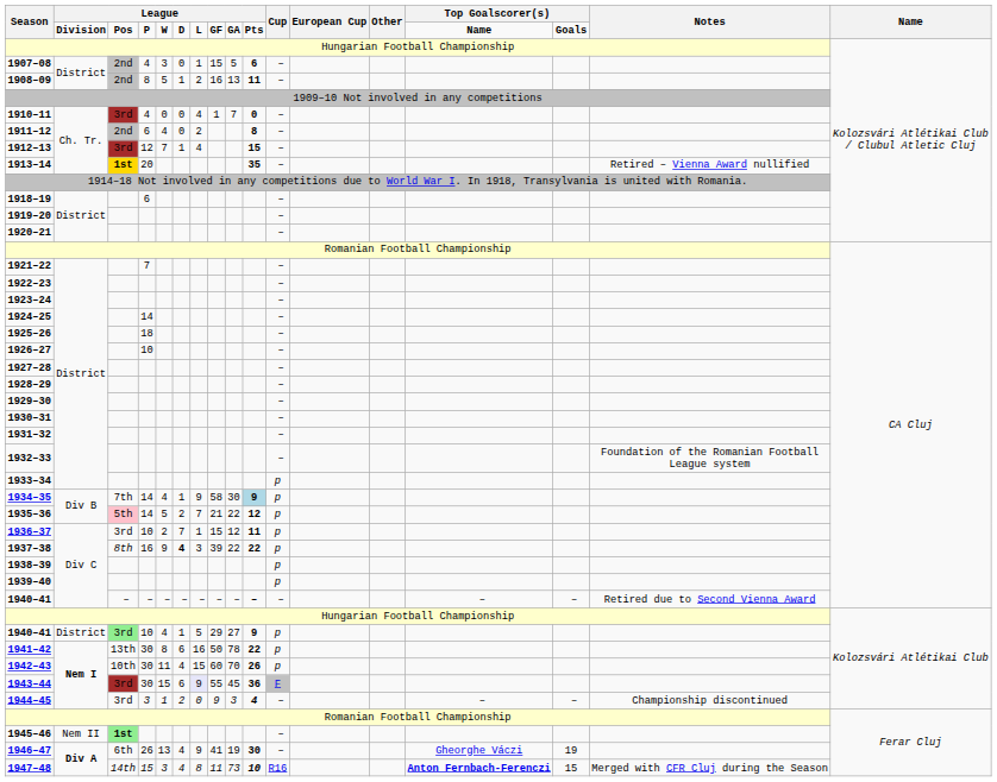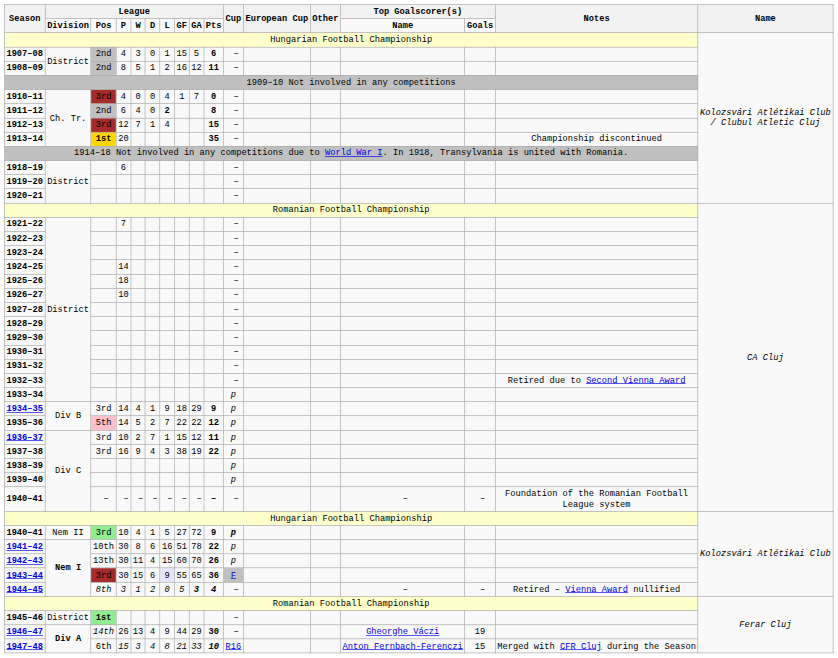 <table class="wikitable" style="text-align: center;">
 <tr>
 <th rowspan=2>Season</th>
 <th colspan=9>League</th>
 <th rowspan=2>Cup</th>
 <th colspan=2 rowspan=2>European Cup</th>
 <th colspan=2 rowspan=2>Other</th>
 <th colspan=2>Top Goalscorer(s)</th>
 <th rowspan=2>Notes</th>
 <th rowspan=2>Name</th>
 </tr>
 <tr>
 <td><strong>Division</strong></td>
 <td><strong>Pos</strong></td>
 <td><strong>P</strong></td>
 <td><strong>W</strong></td>
 <td><strong>D</strong></td>
 <td><strong>L</strong></td>
 <td><strong>GF</strong></td>
 <td><strong>GA</strong></td>
 <td><strong>Pts</strong></td>
 <td><strong>Name</strong></td>
 <td><strong>Goals</strong></td>
 </tr>
 <tr>
 <td colspan="18" style="background:#ffc;">Hungarian Football Championship</td>
 <td rowspan=12><em>Kolozsvári Atlétikai Club <br> / Clubul Atletic Cluj</em></td>
 </tr>
 <tr>
 <td><strong>1907–08</strong></td>
 <td rowspan="2">District</td>
 <td style="background:silver;">2nd</td>
 <td>4</td>
 <td>3</td>
 <td>0</td>
 <td>1</td>
 <td>15</td>
 <td>5</td>
 <td><strong>6</strong></td>
 <td> –</td>
 <td colspan=2></td>
 <td colspan=2></td>
 <td></td>
 <td></td>
 <td></td>
 </tr>
 <tr>
 <td><strong>1908–09</strong></td>
 <td style="background:silver;">2nd</td>
 <td>8</td>
 <td>5</td>
 <td>1</td>
 <td>2</td>
 <td>16</td>
-<td>13</td>
+<td>12</td>
 <td><strong>11</strong></td>
 <td> –</td>
 <td colspan=2></td>
 <td colspan=2></td>
 <td></td>
 <td></td>
 <td></td>
 </tr>
 <tr>
 <td colspan="18" style="background:silver;">1909–10 Not involved in any competitions</td>
 </tr>
 <tr>
 <td><strong>1910–11</strong></td>
 <td rowspan=4>Ch. Tr.</td>
 <td style="background:brown;">3rd</td>
 <td>4</td>
 <td>0</td>
 <td>0</td>
 <td>4</td>
 <td>1</td>
 <td>7</td>
 <td><strong>0</strong></td>
 <td> –</td>
 <td colspan=2></td>
 <td colspan=2></td>
 <td></td>
 <td></td>
 <td></td>
 </tr>
 <tr>
 <td><strong>1911–12</strong></td>
 <td style="background:silver;">2nd</td>
 <td>6</td>
 <td>4</td>
 <td>0</td>
-<td>2</td>
+<td><strong>2</strong></td>
 <td></td>
 <td></td>
 <td><strong>8</strong></td>
 <td> –</td>
 <td colspan=2></td>
 <td colspan=2></td>
 <td></td>
 <td></td>
 <td></td>
 </tr>
 <tr>
 <td><strong>1912–13</strong></td>
 <td style="background:brown;">3rd</td>
 <td>12</td>
 <td>7</td>
 <td>1</td>
 <td>4</td>
 <td></td>
 <td></td>
 <td><strong>15</strong></td>
 <td> –</td>
 <td colspan=2></td>
 <td colspan=2></td>
 <td></td>
 <td></td>
 <td></td>
 </tr>
 <tr>
 <td><strong>1913–14</strong></td>
 <td style="background:gold;"><strong>1st</strong></td>
 <td>20</td>
 <td></td>
 <td></td>
 <td></td>
 <td></td>
 <td></td>
 <td><strong>35</strong></td>
 <td> –</td>
 <td colspan=2></td>
 <td colspan=2></td>
 <td></td>
 <td></td>
-<td>Retired – <a href='#'>Vienna Award</a> nullified</td>
+<td>Championship discontinued</td>
 </tr>
 <tr>
 <td colspan="18" style="background:silver;">1914–18 Not involved in any competitions due to <a href='#'>World War I</a>. In 1918, Transylvania is united with Romania.</td>
 </tr>
 <tr>
 <td><strong>1918–19</strong></td>
 <td rowspan="3">District</td>
 <td></td>
 <td>6</td>
 <td></td>
 <td></td>
 <td></td>
 <td></td>
 <td></td>
 <td></td>
 <td> –</td>
 <td colspan=2></td>
 <td colspan=2></td>
 <td></td>
 <td></td>
 <td></td>
 </tr>
 <tr>
 <td><strong>1919–20</strong></td>
 <td></td>
 <td></td>
 <td></td>
 <td></td>
 <td></td>
 <td></td>
 <td></td>
 <td></td>
 <td> –</td>
 <td colspan=2></td>
 <td colspan=2></td>
 <td></td>
 <td></td>
 <td></td>
 </tr>
 <tr>
 <td><strong>1920–21</strong></td>
 <td></td>
 <td></td>
 <td></td>
 <td></td>
 <td></td>
 <td></td>
 <td></td>
 <td></td>
 <td> –</td>
 <td colspan=2></td>
 <td colspan=2></td>
 <td></td>
 <td></td>
 <td></td>
 </tr>
 <tr>
 <td colspan="18" style="background:#ffc;">Romanian Football Championship</td>
 <td rowspan=21><em>CA Cluj</em></td>
 </tr>
 <tr>
 <td><strong>1921–22</strong></td>
 <td rowspan="13">District</td>
 <td></td>
 <td>7</td>
 <td></td>
 <td></td>
 <td></td>
 <td></td>
 <td></td>
 <td></td>
 <td> –</td>
 <td colspan=2></td>
 <td colspan=2></td>
 <td></td>
 <td></td>
 <td></td>
 </tr>
 <tr>
 <td><strong>1922–23</strong></td>
 <td></td>
 <td></td>
 <td></td>
 <td></td>
 <td></td>
 <td></td>
 <td></td>
 <td></td>
 <td> –</td>
 <td colspan=2></td>
 <td colspan=2></td>
 <td></td>
 <td></td>
 <td></td>
 </tr>
 <tr>
 <td><strong>1923–24</strong></td>
 <td></td>
 <td></td>
 <td></td>
 <td></td>
 <td></td>
 <td></td>
 <td></td>
 <td></td>
 <td> –</td>
 <td colspan=2></td>
 <td colspan=2></td>
 <td></td>
 <td></td>
 <td></td>
 </tr>
 <tr>
 <td><strong>1924–25</strong></td>
 <td></td>
 <td>14</td>
 <td></td>
 <td></td>
 <td></td>
 <td></td>
 <td></td>
 <td></td>
 <td> –</td>
 <td colspan=2></td>
 <td colspan=2></td>
 <td></td>
 <td></td>
 <td></td>
 </tr>
 <tr>
 <td><strong>1925–26</strong></td>
 <td></td>
 <td>18</td>
 <td></td>
 <td></td>
 <td></td>
 <td></td>
 <td></td>
 <td></td>
 <td> –</td>
 <td colspan=2></td>
 <td colspan=2></td>
 <td></td>
 <td></td>
 <td></td>
 </tr>
 <tr>
 <td><strong>1926–27</strong></td>
 <td></td>
 <td>10</td>
 <td></td>
 <td></td>
 <td></td>
 <td></td>
 <td></td>
 <td></td>
 <td> –</td>
 <td colspan=2></td>
 <td colspan=2></td>
 <td></td>
 <td></td>
 <td></td>
 </tr>
 <tr>
 <td><strong>1927–28</strong></td>
 <td></td>
 <td></td>
 <td></td>
 <td></td>
 <td></td>
 <td></td>
 <td></td>
 <td></td>
 <td> –</td>
 <td colspan=2></td>
 <td colspan=2></td>
 <td></td>
 <td></td>
 <td></td>
 </tr>
 <tr>
 <td><strong>1928–29</strong></td>
 <td></td>
 <td></td>
 <td></td>
 <td></td>
 <td></td>
 <td></td>
 <td></td>
 <td></td>
 <td> –</td>
 <td colspan=2></td>
 <td colspan=2></td>
 <td></td>
 <td></td>
 <td></td>
 </tr>
 <tr>
 <td><strong>1929–30</strong></td>
 <td></td>
 <td></td>
 <td></td>
 <td></td>
 <td></td>
 <td></td>
 <td></td>
 <td></td>
 <td> –</td>
 <td colspan=2></td>
 <td colspan=2></td>
 <td></td>
 <td></td>
 <td></td>
 </tr>
 <tr>
 <td><strong>1930–31</strong></td>
 <td></td>
 <td></td>
 <td></td>
 <td></td>
 <td></td>
 <td></td>
 <td></td>
 <td></td>
 <td> –</td>
 <td colspan=2></td>
 <td colspan=2></td>
 <td></td>
 <td></td>
 <td></td>
 </tr>
 <tr>
 <td><strong>1931–32</strong></td>
 <td></td>
 <td></td>
 <td></td>
 <td></td>
 <td></td>
 <td></td>
 <td></td>
 <td></td>
 <td> –</td>
 <td colspan=2></td>
 <td colspan=2></td>
 <td></td>
 <td></td>
 <td></td>
 </tr>
 <tr>
 <td><strong>1932–33</strong></td>
 <td></td>
 <td></td>
 <td></td>
 <td></td>
 <td></td>
 <td></td>
 <td></td>
 <td></td>
 <td> –</td>
 <td colspan=2></td>
 <td colspan=2></td>
 <td></td>
 <td></td>
-<td>Foundation of the Romanian Football<br>League system</td>
+<td>Retired due to <a href='#'>Second Vienna Award</a></td>
 </tr>
 <tr>
 <td><strong>1933–34</strong></td>
 <td></td>
 <td></td>
 <td></td>
 <td></td>
 <td></td>
 <td></td>
 <td></td>
 <td></td>
 <td><em>p</em></td>
 <td colspan=2></td>
 <td colspan=2></td>
 <td></td>
 <td></td>
 <td></td>
 </tr>
 <tr>
 <td><strong><a href='#'>1934–35</a></strong></td>
 <td rowspan="2">Div B</td>
-<td>7th</td>
+<td>3rd</td>
 <td>14</td>
 <td>4</td>
 <td>1</td>
 <td>9</td>
-<td>58</td>
-<td>30</td>
-<td style="background: lightblue;"><strong>9</strong></td>
+<td>18</td>
+<td>29</td>
+<td><strong>9</strong></td>
 <td><em>p</em></td>
 <td colspan=2></td>
 <td colspan=2></td>
 <td></td>
 <td></td>
 <td></td>
 </tr>
 <tr>
 <td><strong>1935–36</strong></td>
 <td style="background:pink;">5th</td>
 <td>14</td>
 <td>5</td>
 <td>2</td>
 <td>7</td>
-<td>21</td>
+<td>22</td>
 <td>22</td>
 <td><strong>12</strong></td>
 <td><em>p</em></td>
 <td colspan=2></td>
 <td colspan=2></td>
 <td></td>
 <td></td>
 <td></td>
 </tr>
 <tr>
 <td><strong><a href='#'>1936–37</a></strong></td>
 <td rowspan="5">Div C</td>
 <td>3rd</td>
 <td>10</td>
 <td>2</td>
 <td>7</td>
 <td>1</td>
 <td>15</td>
 <td>12</td>
 <td><strong>11</strong></td>
 <td><em>p</em></td>
 <td colspan=2></td>
 <td colspan=2></td>
 <td></td>
 <td></td>
 <td></td>
 </tr>
 <tr>
 <td><strong>1937–38</strong></td>
-<td><em>8th</em></td>
+<td>3rd</td>
 <td>16</td>
 <td>9</td>
-<td><strong>4</strong></td>
+<td>4</td>
 <td>3</td>
-<td>39</td>
-<td>22</td>
+<td>38</td>
+<td>19</td>
 <td><strong>22</strong></td>
 <td><em>p</em></td>
 <td colspan=2></td>
 <td colspan=2></td>
 <td></td>
 <td></td>
 <td></td>
 </tr>
 <tr>
 <td><strong>1938–39</strong></td>
 <td></td>
 <td></td>
 <td></td>
 <td></td>
 <td></td>
 <td></td>
 <td></td>
 <td></td>
 <td><em>p</em></td>
 <td colspan=2></td>
 <td colspan=2></td>
 <td></td>
 <td></td>
 <td></td>
 </tr>
 <tr>
 <td><strong>1939–40</strong></td>
 <td></td>
 <td></td>
 <td></td>
 <td></td>
 <td></td>
 <td></td>
 <td></td>
 <td></td>
 <td><em>p</em></td>
 <td colspan=2></td>
 <td colspan=2></td>
 <td></td>
 <td></td>
 <td></td>
 </tr>
 <tr>
 <td><strong>1940–41</strong></td>
 <td> –</td>
 <td> –</td>
 <td> –</td>
 <td> –</td>
 <td> –</td>
 <td> –</td>
 <td> –</td>
 <td><strong>–</strong></td>
 <td> –</td>
 <td colspan=2></td>
 <td colspan=2></td>
 <td> –</td>
 <td> –</td>
-<td>Retired due to <a href='#'>Second Vienna Award</a></td>
+<td>Foundation of the Romanian Football<br>League system</td>
 </tr>
 <tr>
 <td colspan="18" style="background:#ffc;">Hungarian Football Championship</td>
 <td rowspan=6><em>Kolozsvári Atlétikai Club</em></td>
 </tr>
 <tr>
 <td><strong>1940–41</strong></td>
-<td>District</td>
+<td>Nem II</td>
 <td style="background:lightgreen;">3rd</td>
 <td>10</td>
 <td>4</td>
 <td>1</td>
 <td>5</td>
-<td>29</td>
 <td>27</td>
+<td>72</td>
 <td><strong>9</strong></td>
-<td><em>p</em></td>
+<td><strong><em>p</em></strong></td>
 <td colspan=2></td>
 <td colspan=2></td>
 <td></td>
 <td></td>
 <td></td>
 </tr>
 <tr>
 <td><strong><a href='#'>1941–42</a></strong></td>
 <td rowspan=4><strong>Nem I</strong></td>
-<td>13th</td>
+<td>10th</td>
 <td>30</td>
 <td>8</td>
 <td>6</td>
 <td>16</td>
-<td>50</td>
+<td>51</td>
 <td>78</td>
 <td><strong>22</strong></td>
 <td><em>p</em></td>
 <td colspan=2></td>
 <td colspan=2></td>
 <td></td>
 <td></td>
 <td></td>
 </tr>
 <tr>
 <td><strong><a href='#'>1942–43</a></strong></td>
-<td>10th</td>
+<td>13th</td>
 <td>30</td>
 <td>11</td>
 <td>4</td>
 <td>15</td>
 <td>60</td>
 <td>70</td>
 <td><strong>26</strong></td>
 <td><em>p</em></td>
 <td colspan=2></td>
 <td colspan=2></td>
 <td></td>
 <td></td>
 <td></td>
 </tr>
 <tr>
 <td><strong><a href='#'>1943–44</a></strong></td>
 <td style="background:brown;">3rd</td>
 <td>30</td>
 <td>15</td>
 <td>6</td>
 <td style="background: lavender;">9</td>
 <td>55</td>
-<td>45</td>
+<td>65</td>
 <td><strong>36</strong></td>
 <td style="background:silver;"><a href='#'>F</a></td>
 <td colspan=2></td>
 <td colspan=2></td>
 <td></td>
 <td></td>
 <td></td>
 </tr>
 <tr>
 <td><strong><a href='#'>1944–45</a></strong></td>
-<td>3rd</td>
+<td><em>8th</em></td>
 <td><em>3</em></td>
 <td><em>1</em></td>
 <td><em>2</em></td>
 <td><em>0</em></td>
-<td><em>9</em></td>
-<td><em>3</em></td>
+<td><em>5</em></td>
+<td><strong><em>3</em></strong></td>
 <td><em> <strong>4</strong> </em></td>
 <td> –</td>
 <td colspan=2></td>
 <td colspan=2></td>
 <td> –</td>
 <td> –</td>
-<td>Championship discontinued</td>
+<td>Retired – <a href='#'>Vienna Award</a> nullified</td>
 </tr>
 <tr>
 <td colspan="18" style="background:#ffc;">Romanian Football Championship</td>
 <td rowspan=6><em>Ferar Cluj</em></td>
 </tr>
 <tr>
 <td><strong>1945–46</strong></td>
-<td>Nem II</td>
+<td>District</td>
 <td style="background:lightgreen;"><strong>1st</strong></td>
 <td></td>
 <td></td>
 <td></td>
 <td></td>
 <td></td>
 <td></td>
 <td></td>
 <td> –</td>
 <td colspan=2></td>
 <td colspan=2></td>
 <td></td>
 <td></td>
 <td></td>
 </tr>
 <tr>
 <td><strong><a href='#'>1946–47</a></strong></td>
 <td rowspan=2><strong>Div A</strong></td>
-<td>6th</td>
+<td><em>14th</em></td>
 <td>26</td>
 <td>13</td>
 <td>4</td>
 <td>9</td>
-<td>41</td>
-<td>19</td>
+<td>44</td>
+<td>29</td>
 <td><strong>30</strong></td>
 <td> –</td>
 <td colspan=2></td>
 <td colspan=2></td>
 <td> <a href='#'>Gheorghe Váczi</a></td>
 <td>19</td>
 <td></td>
 </tr>
 <tr>
 <td><strong><a href='#'>1947–48</a></strong></td>
-<td><em>14th</em></td>
+<td>6th</td>
 <td><em>15</em></td>
 <td><em>3</em></td>
 <td><em>4</em></td>
 <td><em>8</em></td>
-<td><em>11</em></td>
-<td><em>73</em></td>
+<td><em>21</em></td>
+<td><em>33</em></td>
 <td><em> <strong>10</strong> </em></td>
 <td><a href='#'>R16</a></td>
 <td colspan=2></td>
 <td colspan=2></td>
-<td><strong> <a href='#'>Anton Fernbach-Ferenczi</a></strong></td>
+<td> <a href='#'>Anton Fernbach-Ferenczi</a></td>
 <td>15</td>
 <td rowspan="2">Merged with <a href='#'>CFR Cluj</a> during the Season</td>
 </tr>
 </table>
